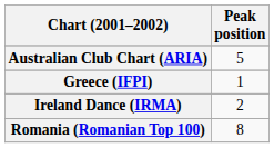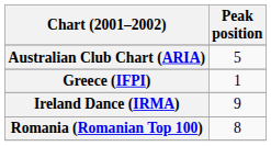 <table class="wikitable sortable plainrowheaders" style="text-align:center">
 <tr>
 <th>Chart (2001–2002)</th>
 <th>Peak<br>position</th>
 </tr>
 <tr>
 </tr>
 <tr>
 <th scope="row">Australian Club Chart (<a href='#'>ARIA</a>)</th>
 <td>5</td>
 </tr>
 <tr>
 </tr>
 <tr>
 </tr>
 <tr>
 <th scope="row">Greece (<a href='#'>IFPI</a>)</th>
 <td>1</td>
 </tr>
 <tr>
 </tr>
 <tr>
 <th scope="row">Ireland Dance (<a href='#'>IRMA</a>)</th>
-<td>2</td>
+<td>9</td>
 </tr>
 <tr>
 </tr>
 <tr>
 <th scope="row">Romania (<a href='#'>Romanian Top 100</a>)</th>
 <td>8</td>
 </tr>
 <tr>
 </tr>
 <tr>
 </tr>
 <tr>
 </tr>
 <tr>
 </tr>
 </table>
